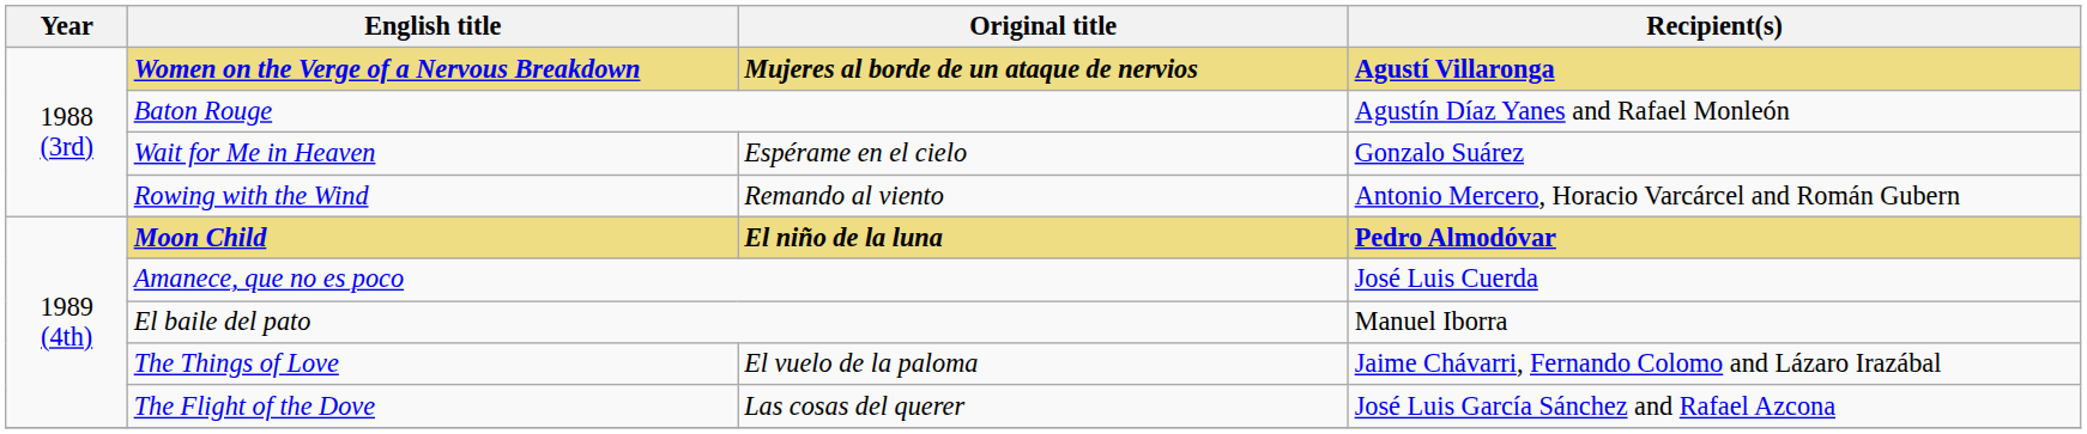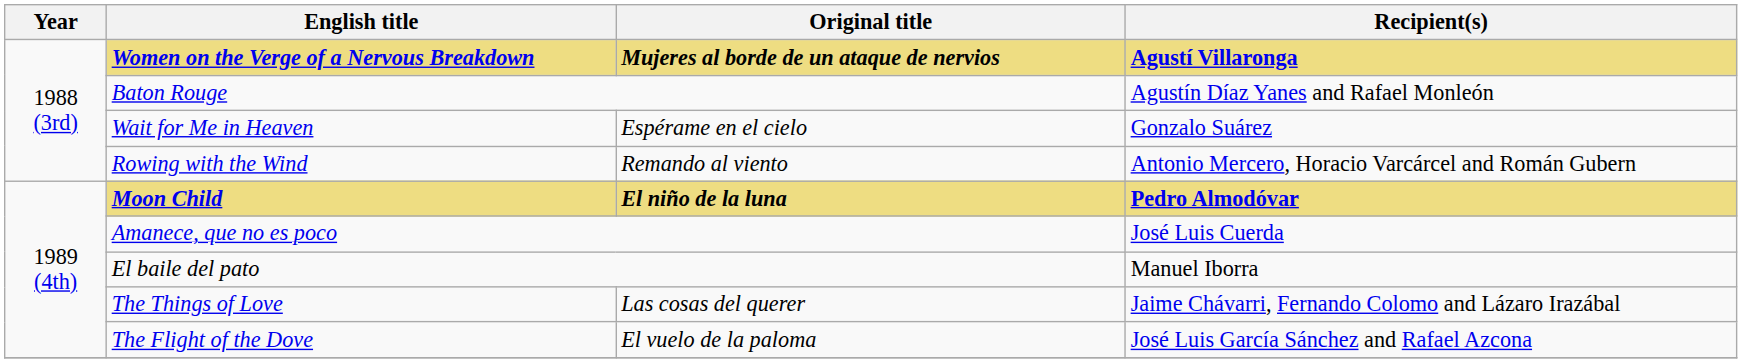 <table class="wikitable sortable" style="text-align:left;"style="width:95%">
 <tr>
 <th scope="col" style="width:5%;">Year</th>
 <th scope="col" style="width:25%;">English title</th>
 <th scope="col" style="width:25%;">Original title</th>
 <th scope="col" style="width:30%;">Recipient(s)</th>
 </tr>
 <tr>
 <td rowspan="4" style="text-align:center;">1988<br><a href='#'>(3rd)</a></td>
 <td style="background:#eedd82;"><strong><em><a href='#'>Women on the Verge of a Nervous Breakdown</a></em></strong></td>
 <td style="background:#eedd82;"><strong><em>Mujeres al borde de un ataque de nervios</em></strong></td>
 <td style="background:#eedd82;"><strong><a href='#'>Agustí Villaronga</a></strong></td>
 </tr>
 <tr>
 <td colspan="2"><em><a href='#'>Baton Rouge</a></em></td>
 <td><a href='#'>Agustín Díaz Yanes</a> and Rafael Monleón</td>
 </tr>
 <tr>
 <td><em><a href='#'>Wait for Me in Heaven</a></em></td>
 <td><em>Espérame en el cielo</em></td>
 <td><a href='#'>Gonzalo Suárez</a></td>
 </tr>
 <tr>
 <td><em><a href='#'>Rowing with the Wind</a></em></td>
 <td><em>Remando al viento</em></td>
 <td><a href='#'>Antonio Mercero</a>, Horacio Varcárcel and Román Gubern</td>
 </tr>
 <tr>
 <td rowspan="5" style="text-align:center;">1989<br><a href='#'>(4th)</a></td>
 <td style="background:#eedd82;"><strong><em><a href='#'>Moon Child</a></em></strong></td>
 <td style="background:#eedd82;"><strong><em>El niño de la luna</em></strong></td>
 <td style="background:#eedd82;"><strong><a href='#'>Pedro Almodóvar</a></strong></td>
 </tr>
 <tr>
 <td colspan="2"><em><a href='#'>Amanece, que no es poco</a></em></td>
 <td><a href='#'>José Luis Cuerda</a></td>
 </tr>
 <tr>
 <td colspan="2"><em>El baile del pato</em></td>
 <td>Manuel Iborra</td>
 </tr>
 <tr>
 <td><em><a href='#'>The Things of Love</a></em></td>
-<td><em>El vuelo de la paloma</em></td>
+<td><em>Las cosas del querer</em></td>
 <td><a href='#'>Jaime Chávarri</a>, <a href='#'>Fernando Colomo</a> and Lázaro Irazábal</td>
 </tr>
 <tr>
 <td><em><a href='#'>The Flight of the Dove</a></em></td>
-<td><em>Las cosas del querer</em></td>
+<td><em>El vuelo de la paloma</em></td>
 <td><a href='#'>José Luis García Sánchez</a> and <a href='#'>Rafael Azcona</a></td>
 </tr>
 <tr>
 </tr>
 </table>
